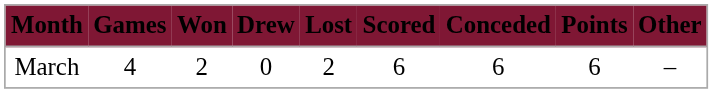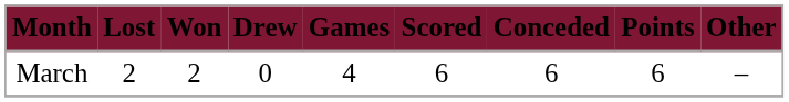 <table cellspacing="0" cellpadding="3" style="border:1px solid #AAAAAA;font-size:90%">
 <tr bgcolor="#7F1734">
 <th style="border-bottom:1px solid #AAAAAA" align="center"><span>Month</span></th>
-<th style="border-bottom:1px solid #AAAAAA" align="center"><span>Games</span></th>
+<th style="border-bottom:1px solid #AAAAAA" align="center"><span>Lost</span></th>
 <th style="border-bottom:1px solid #AAAAAA" align="center"><span>Won</span></th>
 <th style="border-bottom:1px solid #AAAAAA" align="center"><span>Drew</span></th>
-<th style="border-bottom:1px solid #AAAAAA" align="center"><span>Lost</span></th>
+<th style="border-bottom:1px solid #AAAAAA" align="center"><span>Games</span></th>
 <th style="border-bottom:1px solid #AAAAAA" align="center"><span>Scored</span></th>
 <th style="border-bottom:1px solid #AAAAAA" align="center"><span>Conceded</span></th>
 <th style="border-bottom:1px solid #AAAAAA" align="center"><span>Points</span></th>
 <th style="border-bottom:1px solid #AAAAAA" align="center"><span>Other</span></th>
 </tr>
 <tr>
 <td align="center">March</td>
-<td align="center">4</td>
+<td align="center">2</td>
 <td align="center">2</td>
 <td align="center">0</td>
-<td align="center">2</td>
+<td align="center">4</td>
 <td align="center">6</td>
 <td align="center">6</td>
 <td align="center">6</td>
 <td align="center">–</td>
 </tr>
 </table>
